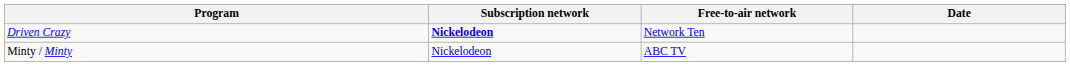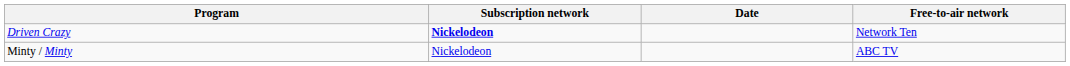 <table class="wikitable sortable" width="100%" style="font-size:87%;">
 <tr bgcolor="#efefef">
 <th width=40%>Program</th>
 <th width=20%>Subscription network</th>
+<th width=20%>Date</th>
 <th width=20%>Free-to-air network</th>
-<th width=20%>Date</th>
 </tr>
 <tr>
 <td><em><a href='#'>Driven Crazy</a></em></td>
 <td><strong><a href='#'>Nickelodeon</a></strong></td>
+<td></td>
 <td><a href='#'>Network Ten</a></td>
-<td></td>
 </tr>
 <tr>
 <td><span>Minty</span> / <em><a href='#'>Minty</a></em></td>
 <td><a href='#'>Nickelodeon</a></td>
+<td></td>
 <td><a href='#'>ABC TV</a></td>
-<td></td>
 </tr>
 </table>
